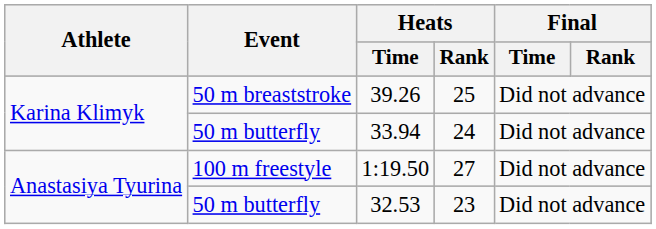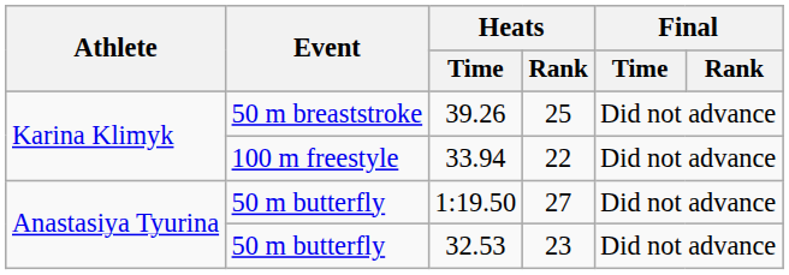 <table class=wikitable style=font-size:90%;text-align:center>
 <tr>
 <th rowspan="2">Athlete</th>
 <th rowspan="2">Event</th>
 <th colspan="2">Heats</th>
 <th colspan="2">Final</th>
 </tr>
 <tr style="font-size:95%">
 <th>Time</th>
 <th>Rank</th>
 <th>Time</th>
 <th>Rank</th>
 </tr>
 <tr>
 <td align=left rowspan=2><a href='#'>Karina Klimyk</a></td>
 <td align=left><a href='#'>50 m breaststroke</a></td>
 <td>39.26</td>
 <td>25</td>
 <td colspan=2>Did not advance</td>
 </tr>
 <tr>
-<td align=left><a href='#'>50 m butterfly</a></td>
+<td align=left><a href='#'>100 m freestyle</a></td>
 <td>33.94</td>
-<td>24</td>
+<td>22</td>
 <td colspan=2>Did not advance</td>
 </tr>
 <tr>
 <td align=left rowspan=2><a href='#'>Anastasiya Tyurina</a></td>
-<td align=left><a href='#'>100 m freestyle</a></td>
+<td align=left><a href='#'>50 m butterfly</a></td>
 <td>1:19.50</td>
 <td>27</td>
 <td colspan=2>Did not advance</td>
 </tr>
 <tr>
 <td align=left><a href='#'>50 m butterfly</a></td>
 <td>32.53</td>
 <td>23</td>
 <td colspan=2>Did not advance</td>
 </tr>
 </table>
